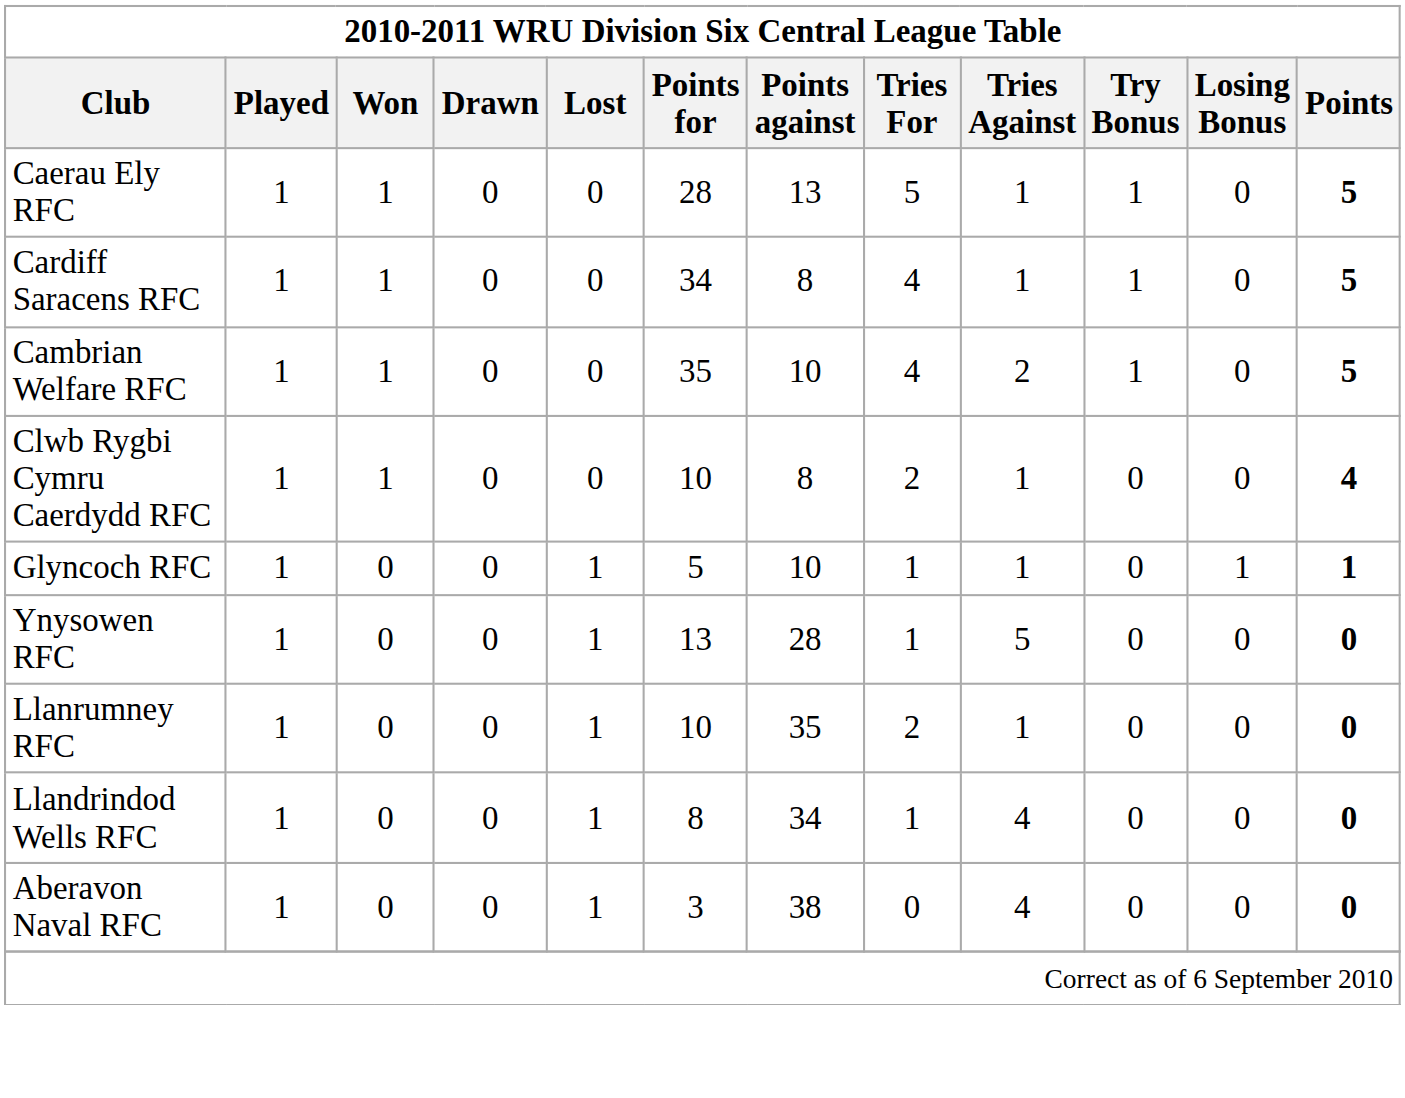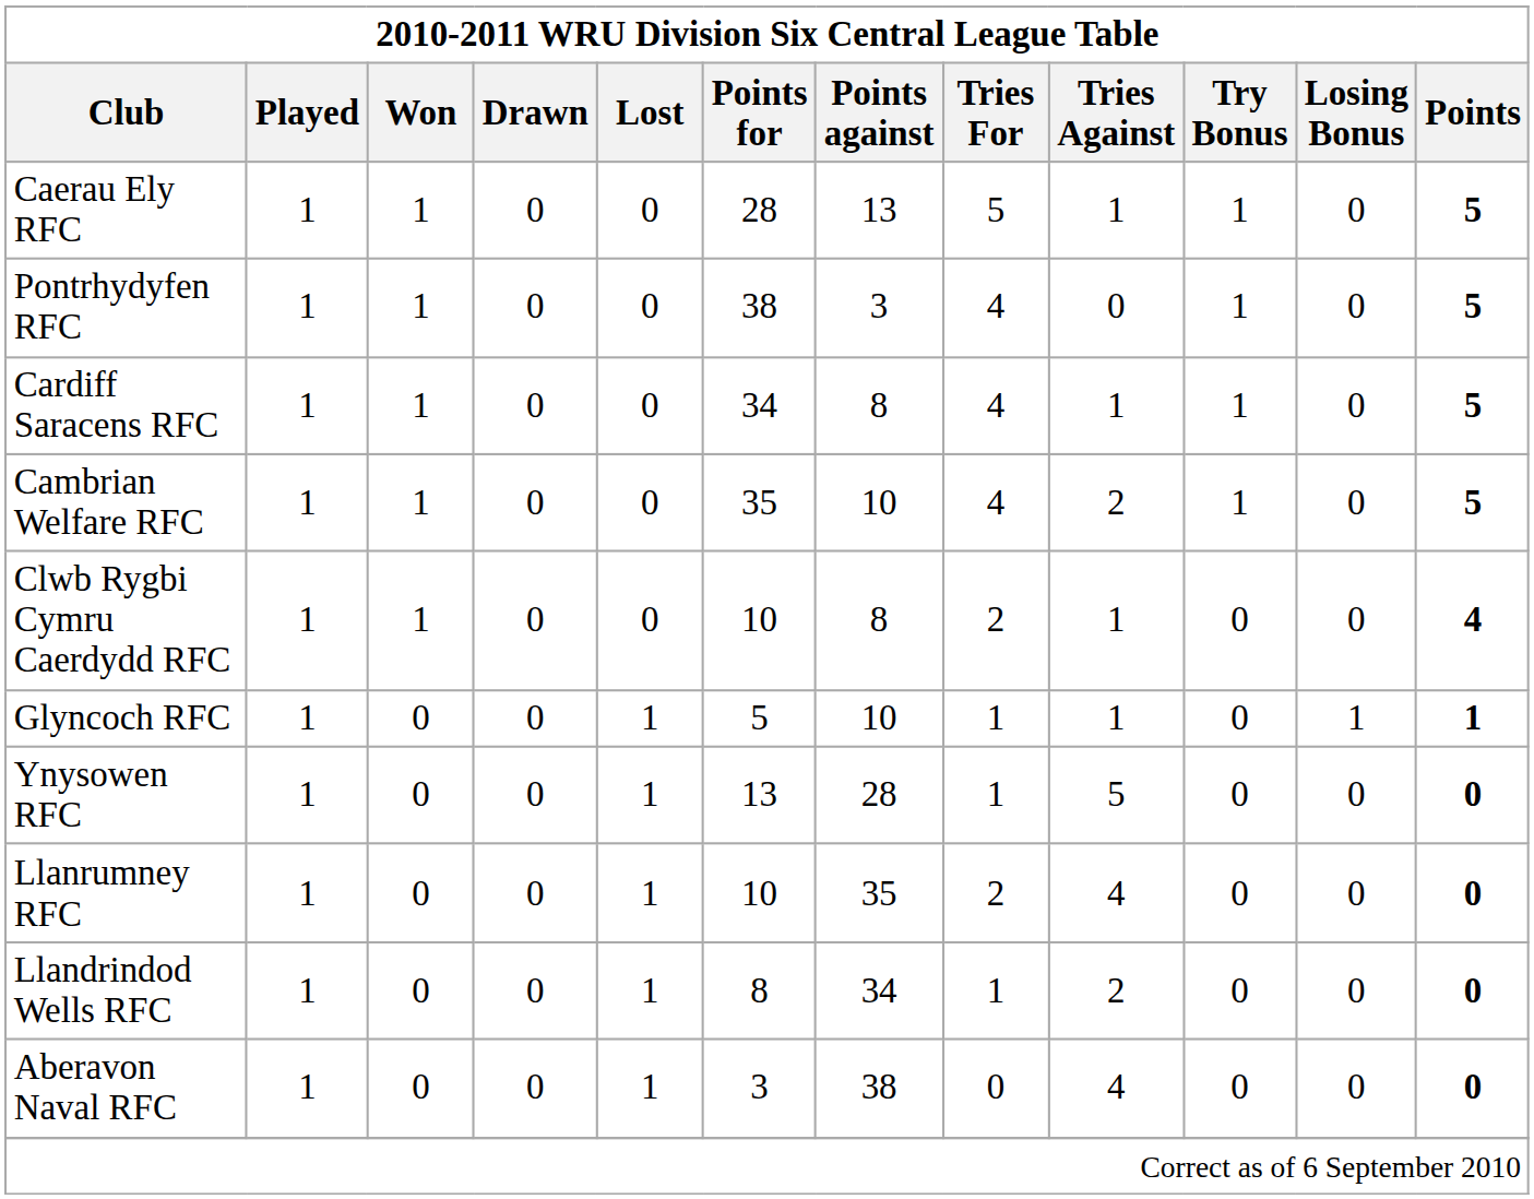 <table class="wikitable" style="float:left; margin-right:15px; text-align: center;">
 <tr>
 <td colspan="12" bgcolor="#FFFFFF" cellpadding="0" cellspacing="0"><strong>2010-2011 WRU Division Six Central League Table</strong></td>
 </tr>
 <tr>
 <th bgcolor="#efefef" width="100">Club</th>
 <th bgcolor="#efefef" width="40">Played</th>
 <th bgcolor="#efefef" width="40">Won</th>
 <th bgcolor="#efefef" width="40">Drawn</th>
 <th bgcolor="#efefef" width="40">Lost</th>
 <th bgcolor="#efefef" width="40">Points for</th>
 <th bgcolor="#efefef" width="40">Points against</th>
 <th bgcolor="#efefef" width="40">Tries For</th>
 <th bgcolor="#efefef" width="40">Tries Against</th>
 <th bgcolor="#efefef" width="40">Try Bonus</th>
 <th bgcolor="#efefef" width="40">Losing Bonus</th>
 <th bgcolor="#efefef" width="40">Points</th>
 </tr>
 <tr bgcolor=#ffffff align=center>
 <td align=left>Caerau Ely RFC</td>
 <td>1</td>
 <td>1</td>
 <td>0</td>
 <td>0</td>
 <td>28</td>
 <td>13</td>
 <td>5</td>
 <td>1</td>
+<td>1</td>
+<td>0</td>
+<td><strong>5</strong></td>
+</tr>
+<tr bgcolor=#ffffff align=center>
+<td align=left>Pontrhydyfen RFC</td>
+<td>1</td>
+<td>1</td>
+<td>0</td>
+<td>0</td>
+<td>38</td>
+<td>3</td>
+<td>4</td>
+<td>0</td>
 <td>1</td>
 <td>0</td>
 <td><strong>5</strong></td>
 </tr>
 <tr bgcolor=#ffffff align=center>
 <td align=left>Cardiff Saracens RFC</td>
 <td>1</td>
 <td>1</td>
 <td>0</td>
 <td>0</td>
 <td>34</td>
 <td>8</td>
 <td>4</td>
 <td>1</td>
 <td>1</td>
 <td>0</td>
 <td><strong>5</strong></td>
 </tr>
 <tr bgcolor=#ffffff align=center>
 <td align=left>Cambrian Welfare RFC</td>
 <td>1</td>
 <td>1</td>
 <td>0</td>
 <td>0</td>
 <td>35</td>
 <td>10</td>
 <td>4</td>
 <td>2</td>
 <td>1</td>
 <td>0</td>
 <td><strong>5</strong></td>
 </tr>
 <tr bgcolor=#ffffff align=center>
 <td align=left>Clwb Rygbi Cymru Caerdydd RFC</td>
 <td>1</td>
 <td>1</td>
 <td>0</td>
 <td>0</td>
 <td>10</td>
 <td>8</td>
 <td>2</td>
 <td>1</td>
 <td>0</td>
 <td>0</td>
 <td><strong>4</strong></td>
 </tr>
 <tr bgcolor=#ffffff align=center>
 <td align=left>Glyncoch RFC</td>
 <td>1</td>
 <td>0</td>
 <td>0</td>
 <td>1</td>
 <td>5</td>
 <td>10</td>
 <td>1</td>
 <td>1</td>
 <td>0</td>
 <td>1</td>
 <td><strong>1</strong></td>
 </tr>
 <tr bgcolor=#ffffff align=center>
 <td align=left>Ynysowen RFC</td>
 <td>1</td>
 <td>0</td>
 <td>0</td>
 <td>1</td>
 <td>13</td>
 <td>28</td>
 <td>1</td>
 <td>5</td>
 <td>0</td>
 <td>0</td>
 <td><strong>0</strong></td>
 </tr>
 <tr bgcolor=#ffffff align=center>
 <td align=left>Llanrumney RFC</td>
 <td>1</td>
 <td>0</td>
 <td>0</td>
 <td>1</td>
 <td>10</td>
 <td>35</td>
 <td>2</td>
-<td>1</td>
+<td>4</td>
 <td>0</td>
 <td>0</td>
 <td><strong>0</strong></td>
 </tr>
 <tr bgcolor=#ffffff align=center>
 <td align=left>Llandrindod Wells RFC</td>
 <td>1</td>
 <td>0</td>
 <td>0</td>
 <td>1</td>
 <td>8</td>
 <td>34</td>
 <td>1</td>
-<td>4</td>
+<td>2</td>
 <td>0</td>
 <td>0</td>
 <td><strong>0</strong></td>
 </tr>
 <tr bgcolor=#ffffff align=center>
 <td align=left>Aberavon Naval RFC</td>
 <td>1</td>
 <td>0</td>
 <td>0</td>
 <td>1</td>
 <td>3</td>
 <td>38</td>
 <td>0</td>
 <td>4</td>
 <td>0</td>
 <td>0</td>
 <td><strong>0</strong></td>
 </tr>
 <tr bgcolor=#ffffff align=center>
 </tr>
 <tr>
 <td colspan="12" align="right" bgcolor="#FFFFFF" cellpadding="0" cellspacing="0"><small>Correct as of 6 September 2010</small></td>
 </tr>
 <tr>
 </tr>
 </table>
